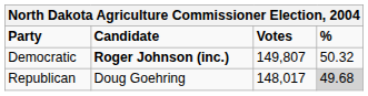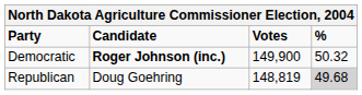 <table class="wikitable">
 <tr>
 <th colspan="4">North Dakota Agriculture Commissioner Election, 2004</th>
 </tr>
 <tr>
 <td><strong>Party</strong></td>
 <td><strong>Candidate</strong></td>
 <td><strong>Votes</strong></td>
 <td><strong>%</strong></td>
 </tr>
 <tr>
 <td>Democratic</td>
 <td><strong>Roger Johnson (inc.)</strong></td>
-<td>149,807</td>
+<td>149,900</td>
 <td>50.32</td>
 </tr>
 <tr>
 <td>Republican</td>
 <td>Doug Goehring</td>
-<td>148,017</td>
+<td>148,819</td>
 <td style="background: lightgrey;">49.68</td>
 </tr>
 </table>
